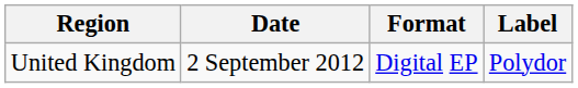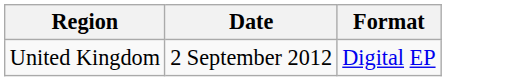 <table class=wikitable>
 <tr>
 <th>Region</th>
 <th>Date</th>
 <th>Format</th>
-<th>Label</th>
 </tr>
 <tr>
 <td>United Kingdom</td>
 <td>2 September 2012</td>
 <td><a href='#'>Digital</a> <a href='#'>EP</a></td>
-<td><a href='#'>Polydor</a></td>
 </tr>
 </table>
